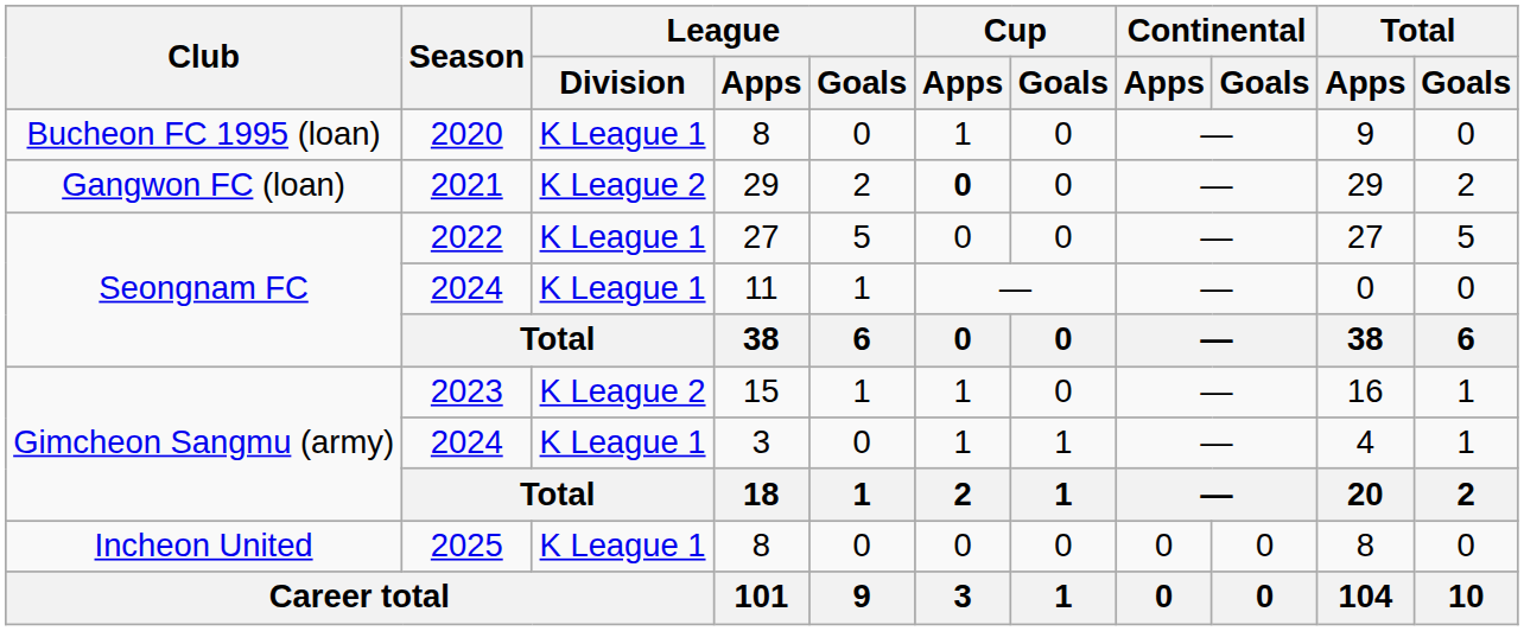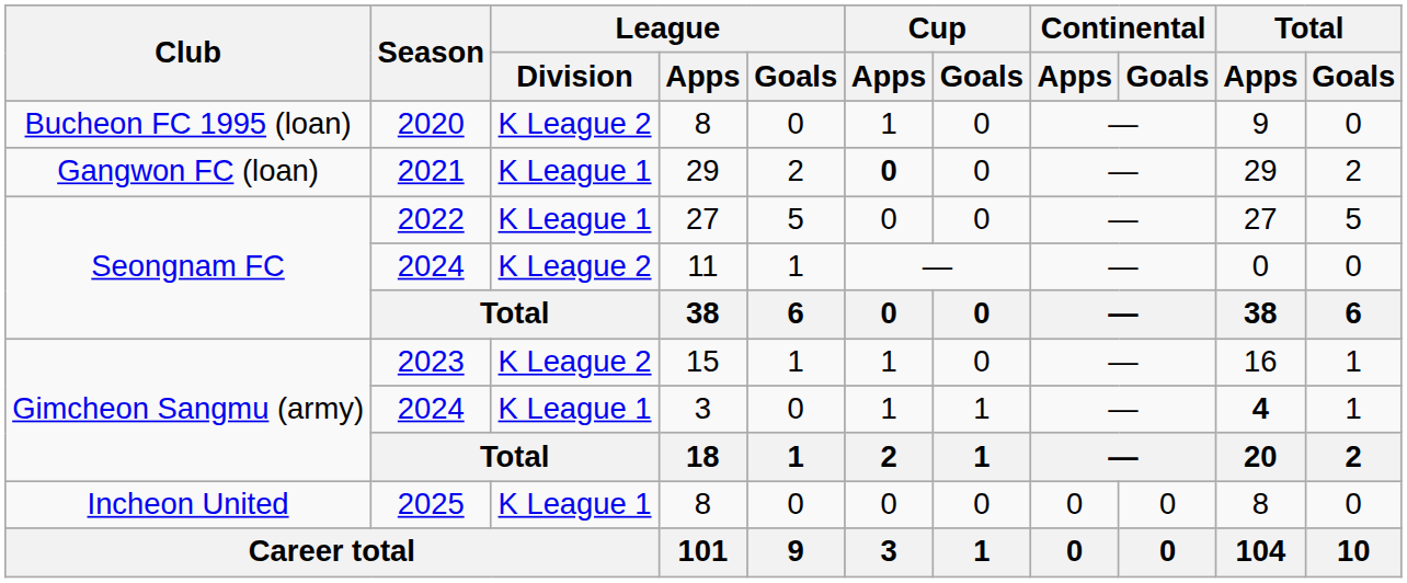 <table class="wikitable" style="text-align: center">
 <tr>
 <th rowspan="2">Club</th>
 <th rowspan="2">Season</th>
 <th colspan="3">League</th>
 <th colspan="2">Cup</th>
 <th colspan="2">Continental</th>
 <th colspan="2">Total</th>
 </tr>
 <tr>
 <th>Division</th>
 <th>Apps</th>
 <th>Goals</th>
 <th>Apps</th>
 <th>Goals</th>
 <th>Apps</th>
 <th>Goals</th>
 <th>Apps</th>
 <th>Goals</th>
 </tr>
 <tr>
 <td><a href='#'>Bucheon FC 1995</a> (loan)</td>
 <td><a href='#'>2020</a></td>
-<td><a href='#'>K League 1</a></td>
+<td><a href='#'>K League 2</a></td>
 <td>8</td>
 <td>0</td>
 <td>1</td>
 <td>0</td>
 <td colspan="2">—</td>
 <td>9</td>
 <td>0</td>
 </tr>
 <tr>
 <td><a href='#'>Gangwon FC</a> (loan)</td>
 <td><a href='#'>2021</a></td>
-<td><a href='#'>K League 2</a></td>
+<td><a href='#'>K League 1</a></td>
 <td>29</td>
 <td>2</td>
 <td><strong>0</strong></td>
 <td>0</td>
 <td colspan="2">—</td>
 <td>29</td>
 <td>2</td>
 </tr>
 <tr>
 <td rowspan="3"><a href='#'>Seongnam FC</a></td>
 <td><a href='#'>2022</a></td>
 <td><a href='#'>K League 1</a></td>
 <td>27</td>
 <td>5</td>
 <td>0</td>
 <td>0</td>
 <td colspan="2">—</td>
 <td>27</td>
 <td>5</td>
 </tr>
 <tr>
 <td><a href='#'>2024</a></td>
-<td><a href='#'>K League 1</a></td>
+<td><a href='#'>K League 2</a></td>
 <td>11</td>
 <td>1</td>
 <td colspan="2">—</td>
 <td colspan="2">—</td>
 <td>0</td>
 <td>0</td>
 </tr>
 <tr>
 <th colspan="2">Total</th>
 <th>38</th>
 <th>6</th>
 <th>0</th>
 <th>0</th>
 <th colspan="2">—</th>
 <th>38</th>
 <th>6</th>
 </tr>
 <tr>
 <td rowspan="3"><a href='#'>Gimcheon Sangmu</a> (army)</td>
 <td><a href='#'>2023</a></td>
 <td><a href='#'>K League 2</a></td>
 <td>15</td>
 <td>1</td>
 <td>1</td>
 <td>0</td>
 <td colspan="2">—</td>
 <td>16</td>
 <td>1</td>
 </tr>
 <tr>
 <td><a href='#'>2024</a></td>
 <td><a href='#'>K League 1</a></td>
 <td>3</td>
 <td>0</td>
 <td>1</td>
 <td>1</td>
 <td colspan="2">—</td>
-<td>4</td>
+<td><strong>4</strong></td>
 <td>1</td>
 </tr>
 <tr>
 <th colspan="2">Total</th>
 <th>18</th>
 <th>1</th>
 <th>2</th>
 <th>1</th>
 <th colspan="2">—</th>
 <th>20</th>
 <th>2</th>
 </tr>
 <tr>
 <td><a href='#'>Incheon United</a></td>
 <td><a href='#'>2025</a></td>
 <td><a href='#'>K League 1</a></td>
 <td>8</td>
 <td>0</td>
 <td>0</td>
 <td>0</td>
 <td>0</td>
 <td>0</td>
 <td>8</td>
 <td>0</td>
 </tr>
 <tr>
 <th colspan=3>Career total</th>
 <th>101</th>
 <th>9</th>
 <th>3</th>
 <th>1</th>
 <th>0</th>
 <th>0</th>
 <th>104</th>
 <th>10</th>
 </tr>
 </table>
